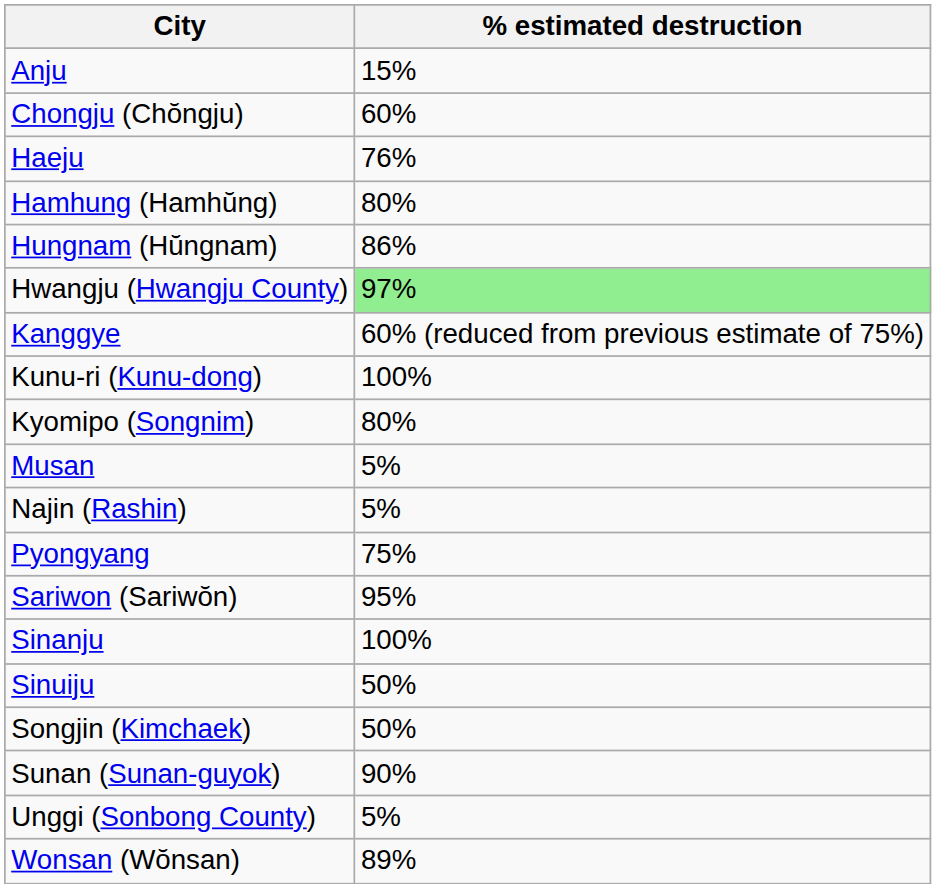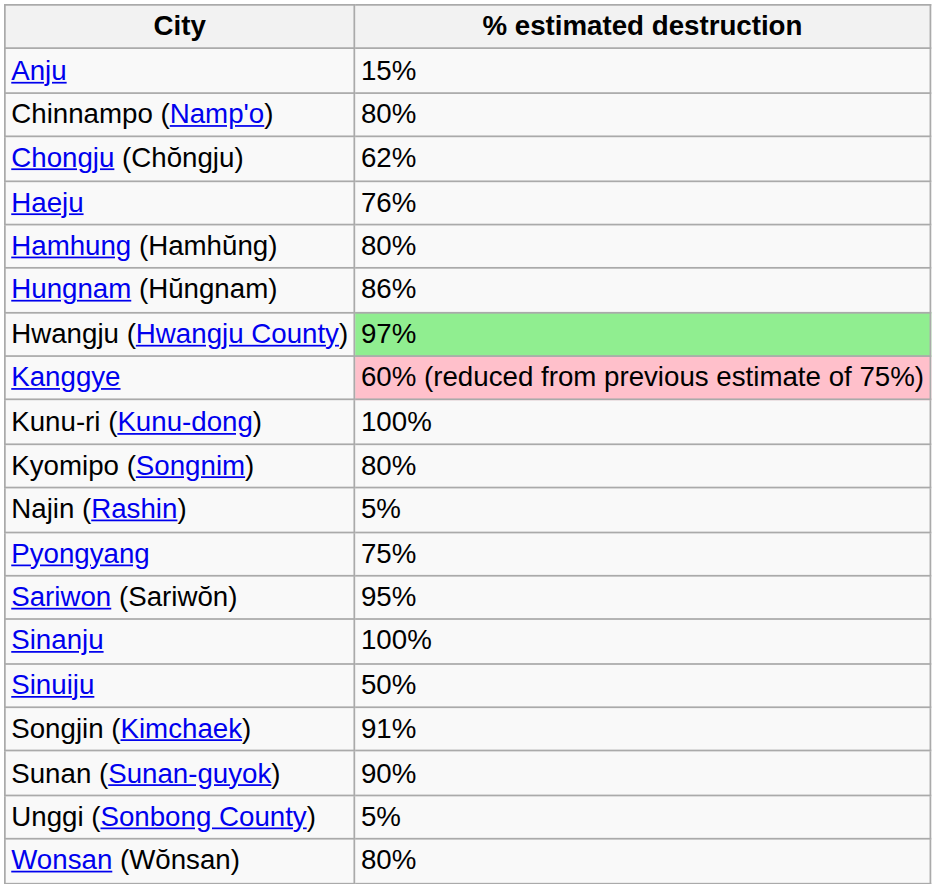 <table class="wikitable sortable">
 <tr>
 <th>City</th>
 <th>% estimated destruction</th>
 </tr>
 <tr>
 <td><a href='#'>Anju</a></td>
 <td>15%</td>
 </tr>
 <tr>
+<td>Chinnampo (<a href='#'>Namp'o</a>)</td>
+<td>80%</td>
+</tr>
+<tr>
 <td><a href='#'>Chongju</a> (Chŏngju)</td>
-<td>60%</td>
+<td>62%</td>
 </tr>
 <tr>
 <td><a href='#'>Haeju</a></td>
 <td>76%</td>
 </tr>
 <tr>
 <td><a href='#'>Hamhung</a> (Hamhŭng)</td>
 <td>80%</td>
 </tr>
 <tr>
 <td><a href='#'>Hungnam</a> (Hŭngnam)</td>
 <td>86%</td>
 </tr>
 <tr>
 <td>Hwangju (<a href='#'>Hwangju County</a>)</td>
 <td style="background: lightgreen;">97%</td>
 </tr>
 <tr>
 <td><a href='#'>Kanggye</a></td>
-<td>60% (reduced from previous estimate of 75%)</td>
+<td style="background: pink;">60% (reduced from previous estimate of 75%)</td>
 </tr>
 <tr>
 <td>Kunu-ri (<a href='#'>Kunu-dong</a>)</td>
 <td>100%</td>
 </tr>
 <tr>
 <td>Kyomipo (<a href='#'>Songnim</a>)</td>
 <td>80%</td>
-</tr>
-<tr>
-<td><a href='#'>Musan</a></td>
-<td>5%</td>
 </tr>
 <tr>
 <td>Najin (<a href='#'>Rashin</a>)</td>
 <td>5%</td>
 </tr>
 <tr>
 <td><a href='#'>Pyongyang</a></td>
 <td>75%</td>
 </tr>
 <tr>
 <td><a href='#'>Sariwon</a> (Sariwŏn)</td>
 <td>95%</td>
 </tr>
 <tr>
 <td><a href='#'>Sinanju</a></td>
 <td>100%</td>
 </tr>
 <tr>
 <td><a href='#'>Sinuiju</a></td>
 <td>50%</td>
 </tr>
 <tr>
 <td>Songjin (<a href='#'>Kimchaek</a>)</td>
-<td>50%</td>
+<td>91%</td>
 </tr>
 <tr>
 <td>Sunan (<a href='#'>Sunan-guyok</a>)</td>
 <td>90%</td>
 </tr>
 <tr>
 <td>Unggi (<a href='#'>Sonbong County</a>)</td>
 <td>5%</td>
 </tr>
 <tr>
 <td><a href='#'>Wonsan</a> (Wŏnsan)</td>
-<td>89%</td>
+<td>80%</td>
 </tr>
 </table>
